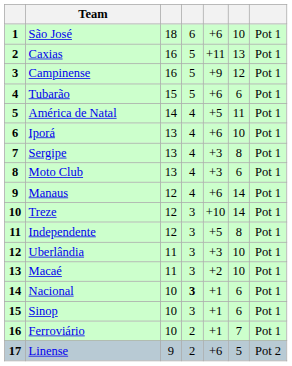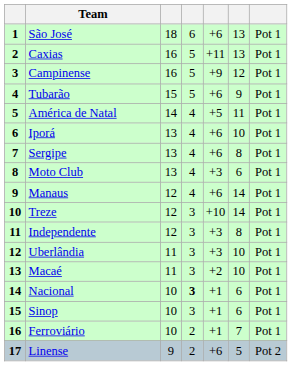 <table class="wikitable" style="text-align: center;">
 <tr>
 <th width=20></th>
 <th width=165>Team</th>
 <th width=20></th>
 <th width=20></th>
 <th width=20></th>
 <th width=20></th>
 <th width=40></th>
 </tr>
 <tr bgcolor=#ccffcc>
 <td><strong>1</strong></td>
 <td align=left> <a href='#'>São José</a></td>
 <td>18</td>
 <td>6</td>
 <td>+6</td>
-<td>10</td>
+<td>13</td>
 <td>Pot 1</td>
 </tr>
 <tr bgcolor=#ccffcc>
 <td><strong>2</strong></td>
 <td align=left> <a href='#'>Caxias</a></td>
 <td>16</td>
 <td>5</td>
 <td>+11</td>
 <td>13</td>
 <td>Pot 1</td>
 </tr>
 <tr bgcolor=#ccffcc>
 <td><strong>3</strong></td>
 <td align=left> <a href='#'>Campinense</a></td>
 <td>16</td>
 <td>5</td>
 <td>+9</td>
 <td>12</td>
 <td>Pot 1</td>
 </tr>
 <tr bgcolor=#ccffcc>
 <td><strong>4</strong></td>
 <td align=left> <a href='#'>Tubarão</a></td>
 <td>15</td>
 <td>5</td>
 <td>+6</td>
-<td>6</td>
+<td>9</td>
 <td>Pot 1</td>
 </tr>
 <tr bgcolor=#ccffcc>
 <td><strong>5</strong></td>
 <td align=left> <a href='#'>América de Natal</a></td>
 <td>14</td>
 <td>4</td>
 <td>+5</td>
 <td>11</td>
 <td>Pot 1</td>
 </tr>
 <tr bgcolor=#ccffcc>
 <td><strong>6</strong></td>
 <td align=left> <a href='#'>Iporá</a></td>
 <td>13</td>
 <td>4</td>
 <td>+6</td>
 <td>10</td>
 <td>Pot 1</td>
 </tr>
 <tr bgcolor=#ccffcc>
 <td><strong>7</strong></td>
 <td align=left> <a href='#'>Sergipe</a></td>
 <td>13</td>
 <td>4</td>
-<td>+3</td>
+<td>+6</td>
 <td>8</td>
 <td>Pot 1</td>
 </tr>
 <tr bgcolor=#ccffcc>
 <td><strong>8</strong></td>
 <td align=left> <a href='#'>Moto Club</a></td>
 <td>13</td>
 <td>4</td>
 <td>+3</td>
 <td>6</td>
 <td>Pot 1</td>
 </tr>
 <tr bgcolor=#ccffcc>
 <td><strong>9</strong></td>
 <td align=left> <a href='#'>Manaus</a></td>
 <td>12</td>
 <td>4</td>
 <td>+6</td>
 <td>14</td>
 <td>Pot 1</td>
 </tr>
 <tr bgcolor=#ccffcc>
 <td><strong>10</strong></td>
 <td align=left> <a href='#'>Treze</a></td>
 <td>12</td>
 <td>3</td>
 <td>+10</td>
 <td>14</td>
 <td>Pot 1</td>
 </tr>
 <tr bgcolor=#ccffcc>
 <td><strong>11</strong></td>
 <td align=left> <a href='#'>Independente</a></td>
 <td>12</td>
 <td>3</td>
-<td>+5</td>
+<td>+3</td>
 <td>8</td>
 <td>Pot 1</td>
 </tr>
 <tr bgcolor=#ccffcc>
 <td><strong>12</strong></td>
 <td align=left> <a href='#'>Uberlândia</a></td>
 <td>11</td>
 <td>3</td>
 <td>+3</td>
 <td>10</td>
 <td>Pot 1</td>
 </tr>
 <tr bgcolor=#ccffcc>
 <td><strong>13</strong></td>
 <td align=left> <a href='#'>Macaé</a></td>
 <td>11</td>
 <td>3</td>
 <td>+2</td>
 <td>10</td>
 <td>Pot 1</td>
 </tr>
 <tr bgcolor=#ccffcc>
 <td><strong>14</strong></td>
 <td align=left> <a href='#'>Nacional</a></td>
 <td>10</td>
 <td><strong>3</strong></td>
 <td>+1</td>
 <td>6</td>
 <td>Pot 1</td>
 </tr>
 <tr bgcolor=#ccffcc>
 <td><strong>15</strong></td>
 <td align=left> <a href='#'>Sinop</a></td>
 <td>10</td>
 <td>3</td>
 <td>+1</td>
 <td>6</td>
 <td>Pot 1</td>
 </tr>
 <tr bgcolor=#ccffcc>
 <td><strong>16</strong></td>
 <td align=left> <a href='#'>Ferroviário</a></td>
 <td>10</td>
 <td>2</td>
 <td>+1</td>
 <td>7</td>
 <td>Pot 1</td>
 </tr>
 <tr bgcolor="#B8CAD4">
 <td><strong>17</strong></td>
 <td align=left> <a href='#'>Linense</a></td>
 <td>9</td>
 <td>2</td>
 <td>+6</td>
 <td>5</td>
 <td>Pot 2</td>
 </tr>
 </table>
